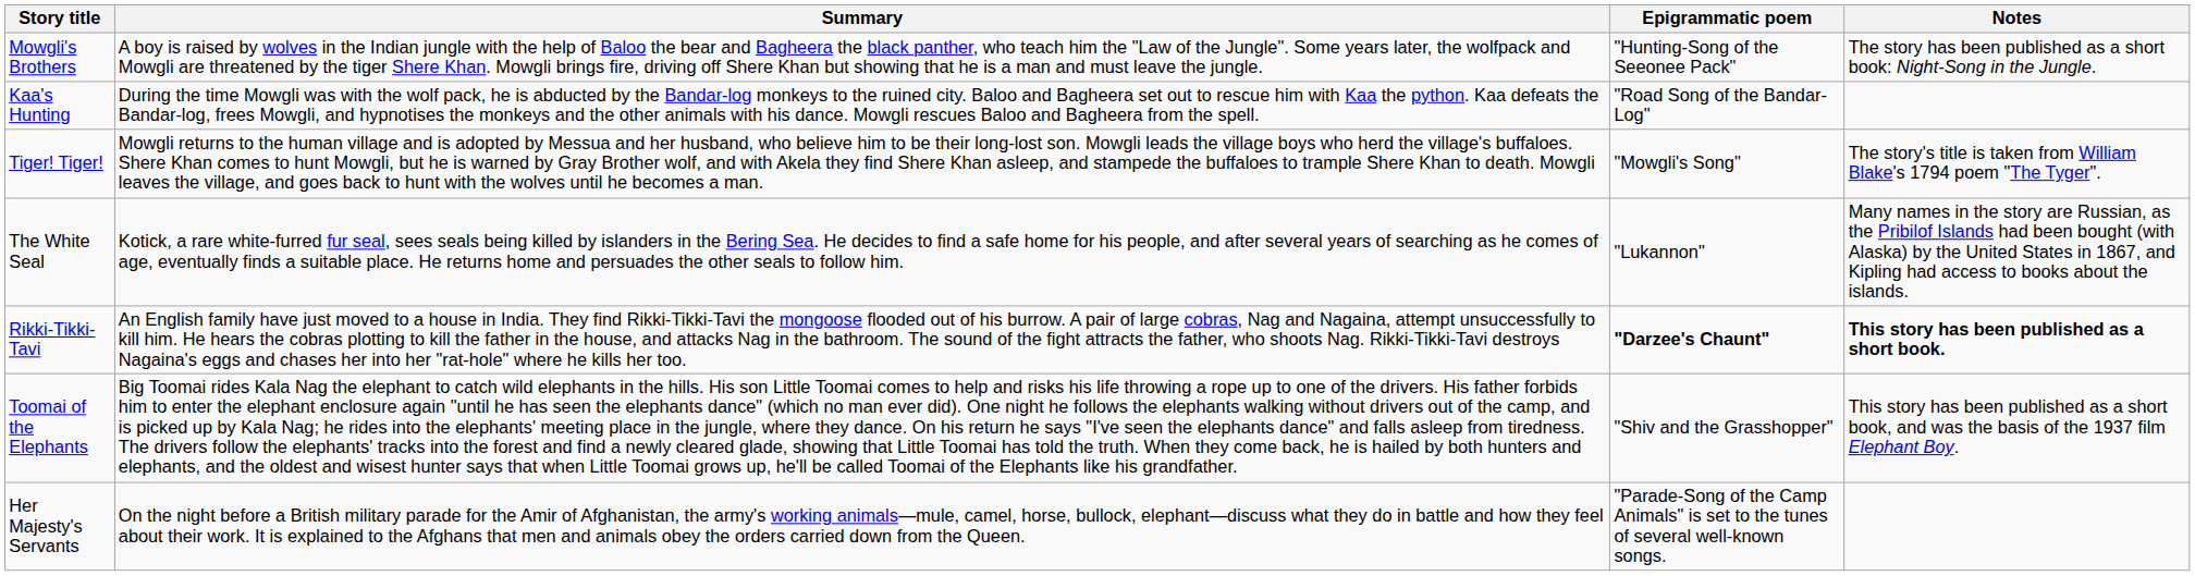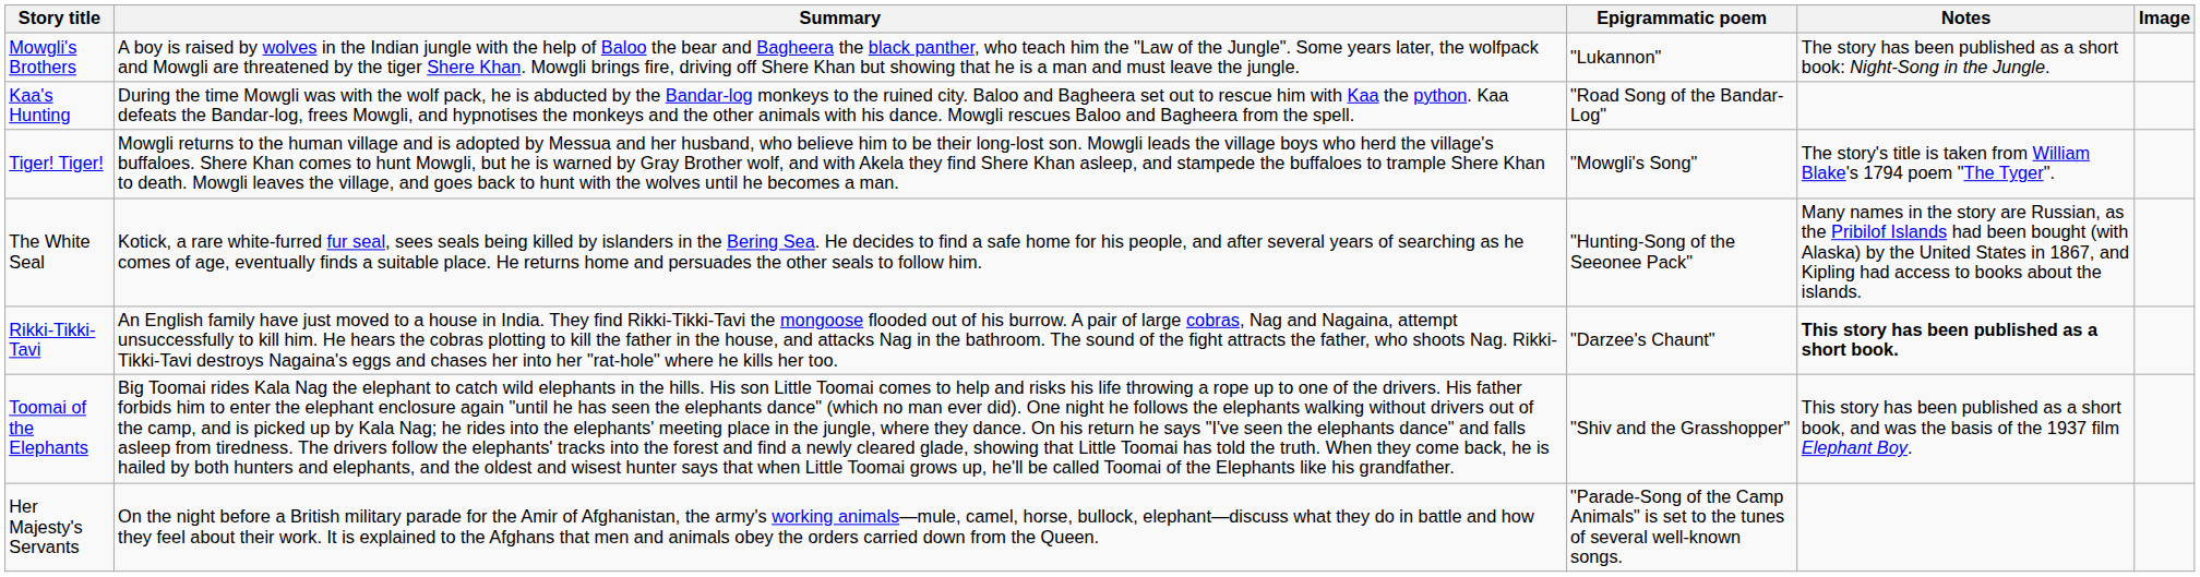 <table class="wikitable">
 <tr>
 <th>Story title</th>
 <th>Summary</th>
 <th>Epigrammatic poem</th>
 <th>Notes</th>
+<th>Image</th>
 </tr>
 <tr>
 <td><a href='#'>Mowgli's Brothers</a></td>
 <td>A boy is raised by <a href='#'>wolves</a> in the Indian jungle with the help of <a href='#'>Baloo</a> the bear and <a href='#'>Bagheera</a> the <a href='#'>black panther</a>, who teach him the "Law of the Jungle". Some years later, the wolfpack and Mowgli are threatened by the tiger <a href='#'>Shere Khan</a>. Mowgli brings fire, driving off Shere Khan but showing that he is a man and must leave the jungle.</td>
-<td>"Hunting-Song of the Seeonee Pack"</td>
+<td>"Lukannon"</td>
 <td>The story has been published as a short book: <em>Night-Song in the Jungle</em>.</td>
+<td></td>
 </tr>
 <tr>
 <td><a href='#'>Kaa's Hunting</a></td>
 <td>During the time Mowgli was with the wolf pack, he is abducted by the <a href='#'>Bandar-log</a> monkeys to the ruined city. Baloo and Bagheera set out to rescue him with <a href='#'>Kaa</a> the <a href='#'>python</a>. Kaa defeats the Bandar-log, frees Mowgli, and hypnotises the monkeys and the other animals with his dance. Mowgli rescues Baloo and Bagheera from the spell.</td>
 <td>"Road Song of the Bandar-Log"</td>
+<td></td>
 <td></td>
 </tr>
 <tr>
 <td><a href='#'>Tiger! Tiger!</a></td>
 <td>Mowgli returns to the human village and is adopted by Messua and her husband, who believe him to be their long-lost son. Mowgli leads the village boys who herd the village's buffaloes. Shere Khan comes to hunt Mowgli, but he is warned by Gray Brother wolf, and with Akela they find Shere Khan asleep, and stampede the buffaloes to trample Shere Khan to death. Mowgli leaves the village, and goes back to hunt with the wolves until he becomes a man.</td>
 <td>"Mowgli's Song"</td>
 <td>The story's title is taken from <a href='#'>William Blake</a>'s 1794 poem "<a href='#'>The Tyger</a>".</td>
+<td></td>
 </tr>
 <tr>
 <td>The White Seal</td>
 <td>Kotick, a rare white-furred <a href='#'>fur seal</a>, sees seals being killed by islanders in the <a href='#'>Bering Sea</a>. He decides to find a safe home for his people, and after several years of searching as he comes of age, eventually finds a suitable place. He returns home and persuades the other seals to follow him.</td>
-<td>"Lukannon"</td>
+<td>"Hunting-Song of the Seeonee Pack"</td>
 <td>Many names in the story are Russian, as the <a href='#'>Pribilof Islands</a> had been bought (with Alaska) by the United States in 1867, and Kipling had access to books about the islands.</td>
+<td></td>
 </tr>
 <tr>
 <td><a href='#'>Rikki-Tikki-Tavi</a></td>
 <td>An English family have just moved to a house in India. They find Rikki-Tikki-Tavi the <a href='#'>mongoose</a> flooded out of his burrow. A pair of large <a href='#'>cobras</a>, Nag and Nagaina, attempt unsuccessfully to kill him. He hears the cobras plotting to kill the father in the house, and attacks Nag in the bathroom. The sound of the fight attracts the father, who shoots Nag. Rikki-Tikki-Tavi destroys Nagaina's eggs and chases her into her "rat-hole" where he kills her too.</td>
-<td><strong>"Darzee's Chaunt"</strong></td>
+<td>"Darzee's Chaunt"</td>
 <td><strong>This story has been published as a short book.</strong></td>
+<td></td>
 </tr>
 <tr>
 <td><a href='#'>Toomai of the Elephants</a></td>
 <td>Big Toomai rides Kala Nag the elephant to catch wild elephants in the hills. His son Little Toomai comes to help and risks his life throwing a rope up to one of the drivers. His father forbids him to enter the elephant enclosure again "until he has seen the elephants dance" (which no man ever did). One night he follows the elephants walking without drivers out of the camp, and is picked up by Kala Nag; he rides into the elephants' meeting place in the jungle, where they dance. On his return he says "I've seen the elephants dance" and falls asleep from tiredness. The drivers follow the elephants' tracks into the forest and find a newly cleared glade, showing that Little Toomai has told the truth. When they come back, he is hailed by both hunters and elephants, and the oldest and wisest hunter says that when Little Toomai grows up, he'll be called Toomai of the Elephants like his grandfather.</td>
 <td>"Shiv and the Grasshopper"</td>
 <td>This story has been published as a short book, and was the basis of the 1937 film <em><a href='#'>Elephant Boy</a></em>.</td>
+<td></td>
 </tr>
 <tr>
 <td>Her Majesty's Servants</td>
 <td>On the night before a British military parade for the Amir of Afghanistan, the army's <a href='#'>working animals</a>—mule, camel, horse, bullock, elephant—discuss what they do in battle and how they feel about their work. It is explained to the Afghans that men and animals obey the orders carried down from the Queen.</td>
 <td>"Parade-Song of the Camp Animals" is set to the tunes of several well-known songs.</td>
 <td></td>
+<td></td>
 </tr>
 </table>
